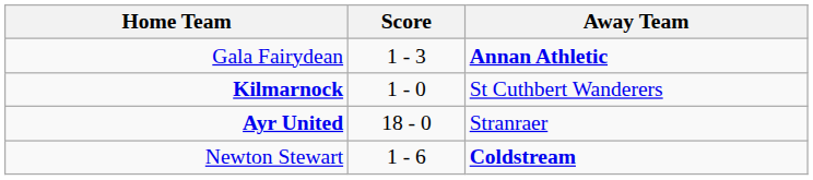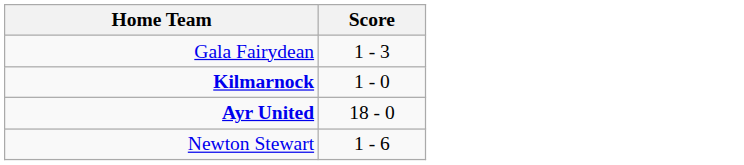 <table class="wikitable" style="border-collapse: collapse;">
 <tr>
 <th align="right" width="250">Home Team</th>
 <th align="center" width="80"> Score </th>
-<th align="left" width="250">Away Team</th>
 </tr>
 <tr>
 <td style="text-align: right;"><a href='#'>Gala Fairydean</a></td>
 <td style="text-align: center;">1 - 3</td>
-<td style="text-align: left;"><strong><a href='#'>Annan Athletic</a></strong></td>
 </tr>
 <tr>
 <td style="text-align: right;"><strong><a href='#'>Kilmarnock</a></strong></td>
 <td style="text-align: center;">1 - 0</td>
-<td style="text-align: left;"><a href='#'>St Cuthbert Wanderers</a></td>
 </tr>
 <tr>
 <td style="text-align: right;"><strong><a href='#'>Ayr United</a></strong></td>
 <td style="text-align: center;">18 - 0</td>
-<td style="text-align: left;"><a href='#'>Stranraer</a></td>
 </tr>
 <tr>
 <td style="text-align: right;"><a href='#'>Newton Stewart</a></td>
 <td style="text-align: center;">1 - 6</td>
-<td style="text-align: left;"><strong><a href='#'>Coldstream</a></strong></td>
 </tr>
 </table>
